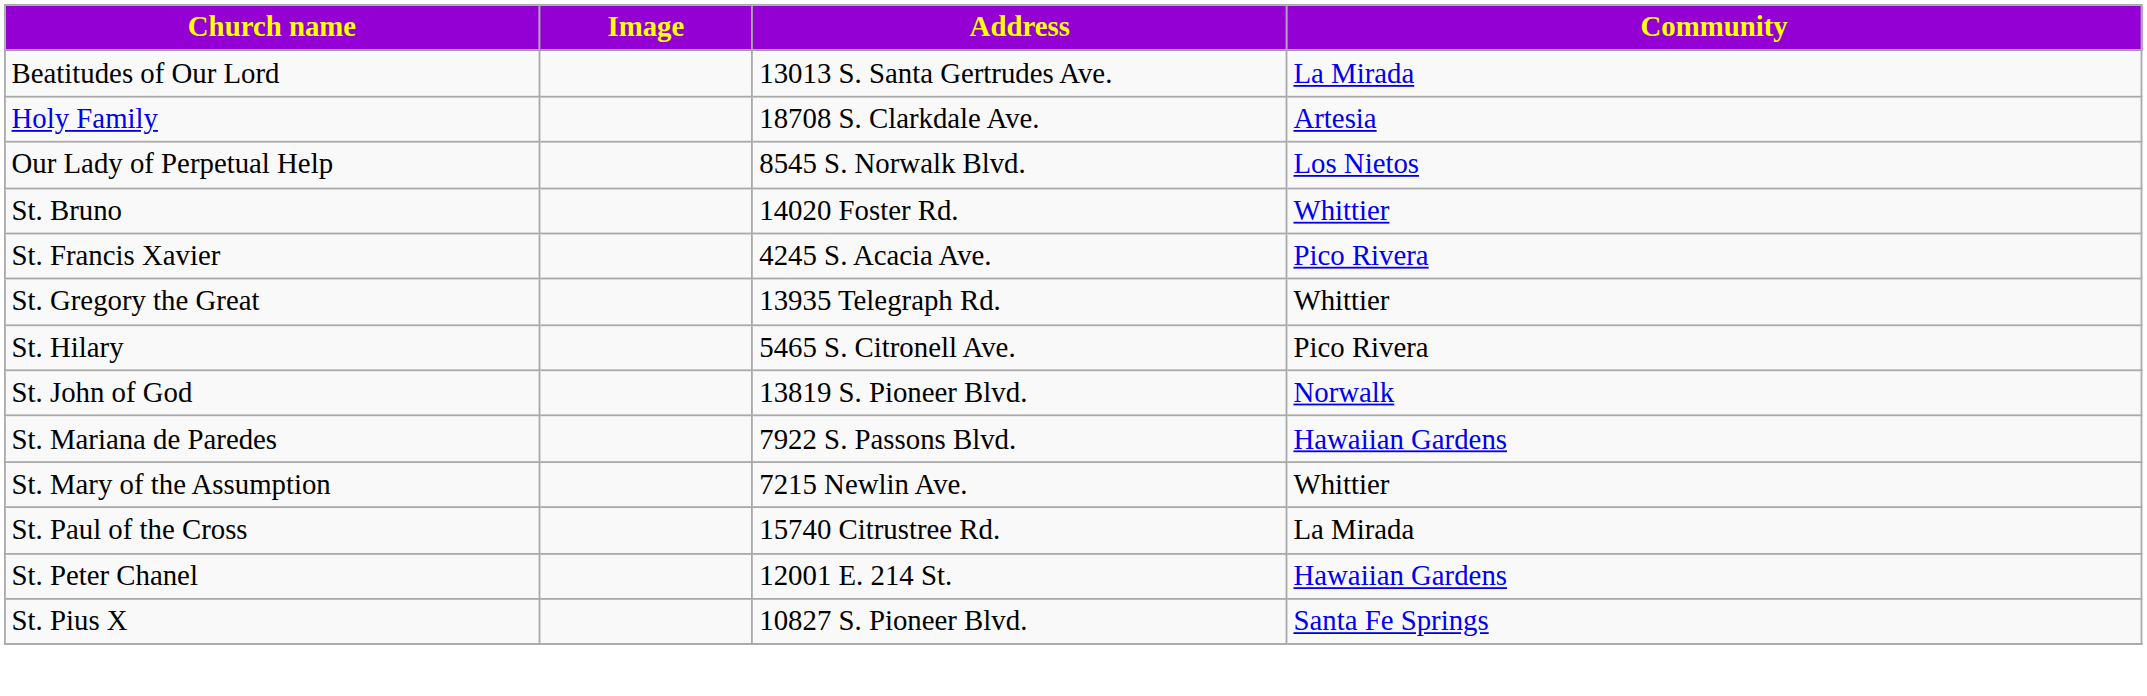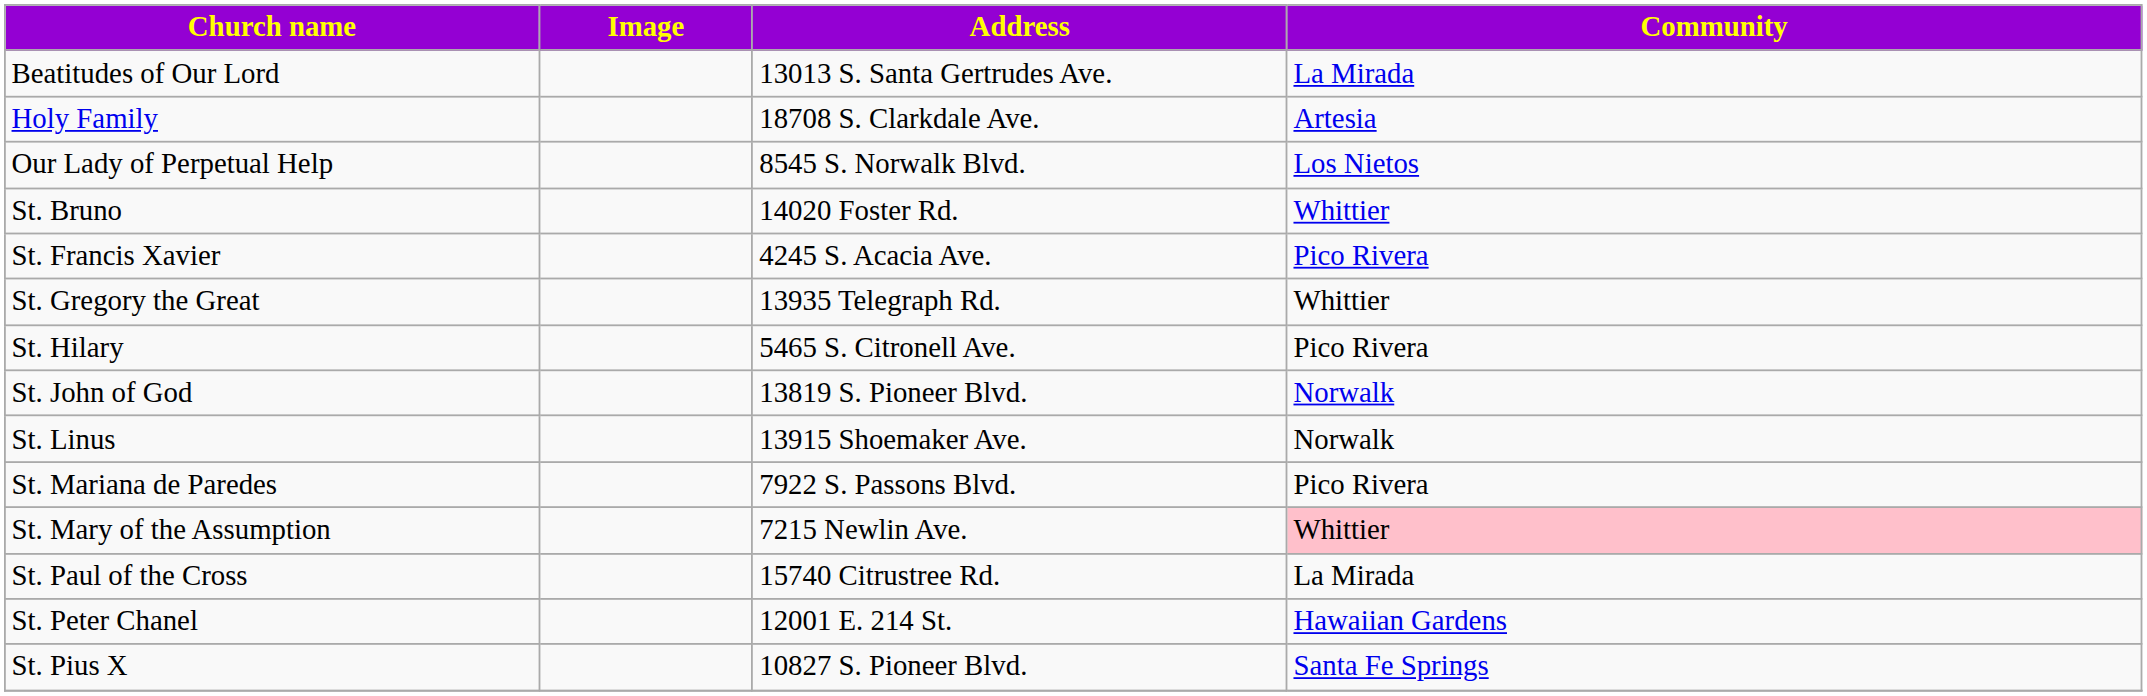 <table class="wikitable sortable" style="width:75%">
 <tr>
 <th style="background:darkviolet; color:yellow;" width="25%"><strong>Church name</strong></th>
 <th style="background:darkviolet; color:yellow;" width="10%"><strong>Image</strong></th>
 <th style="background:darkviolet; color:yellow;" width="25%"><strong>Address</strong></th>
 <th style="background:darkviolet; color:yellow;" width="15"><strong>Community</strong></th>
 </tr>
 <tr>
 <td>Beatitudes of Our Lord</td>
 <td></td>
 <td>13013 S. Santa Gertrudes Ave. <small></small></td>
 <td><a href='#'>La Mirada</a></td>
 </tr>
 <tr>
 <td><a href='#'>Holy Family</a></td>
 <td></td>
 <td>18708 S. Clarkdale Ave. <small></small></td>
 <td><a href='#'>Artesia</a></td>
 </tr>
 <tr>
 <td>Our Lady of Perpetual Help</td>
 <td></td>
 <td>8545 S. Norwalk Blvd. <small></small></td>
 <td><a href='#'>Los Nietos</a></td>
 </tr>
 <tr>
 <td>St. Bruno</td>
 <td></td>
 <td>14020 Foster Rd. <small></small></td>
 <td><a href='#'>Whittier</a></td>
 </tr>
 <tr>
 <td>St. Francis Xavier</td>
 <td></td>
 <td>4245 S. Acacia Ave. <small></small></td>
 <td><a href='#'>Pico Rivera</a></td>
 </tr>
 <tr>
 <td>St. Gregory the Great</td>
 <td></td>
 <td>13935 Telegraph Rd. <small></small></td>
 <td>Whittier</td>
 </tr>
 <tr>
 <td>St. Hilary</td>
 <td></td>
 <td>5465 S. Citronell Ave. <small></small></td>
 <td>Pico Rivera</td>
 </tr>
 <tr>
 <td>St. John of God</td>
 <td></td>
 <td>13819 S. Pioneer Blvd. <small></small></td>
 <td><a href='#'>Norwalk</a></td>
 </tr>
 <tr>
+<td>St. Linus</td>
+<td></td>
+<td>13915 Shoemaker Ave. <small></small></td>
+<td>Norwalk</td>
+</tr>
+<tr>
 <td>St. Mariana de Paredes</td>
 <td></td>
 <td>7922 S. Passons Blvd. <small></small></td>
-<td><a href='#'>Hawaiian Gardens</a></td>
+<td>Pico Rivera</td>
 </tr>
 <tr>
 <td>St. Mary of the Assumption</td>
 <td></td>
 <td>7215 Newlin Ave. <small></small></td>
-<td>Whittier</td>
+<td style="background: pink;">Whittier</td>
 </tr>
 <tr>
 <td>St. Paul of the Cross</td>
 <td></td>
 <td>15740 Citrustree Rd. <small></small></td>
 <td>La Mirada</td>
 </tr>
 <tr>
 <td>St. Peter Chanel</td>
 <td></td>
 <td>12001 E. 214 St. <small></small></td>
 <td><a href='#'>Hawaiian Gardens</a></td>
 </tr>
 <tr>
 <td>St. Pius X</td>
 <td></td>
 <td>10827 S. Pioneer Blvd. <small></small></td>
 <td><a href='#'>Santa Fe Springs</a></td>
 </tr>
 <tr ->
 </tr>
 </table>
